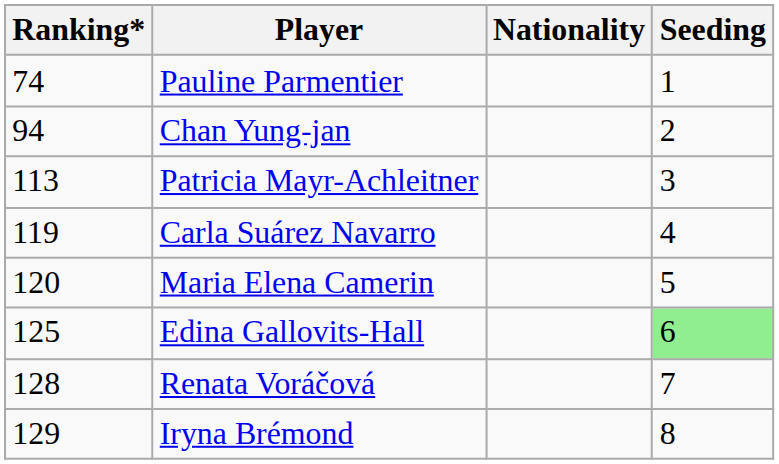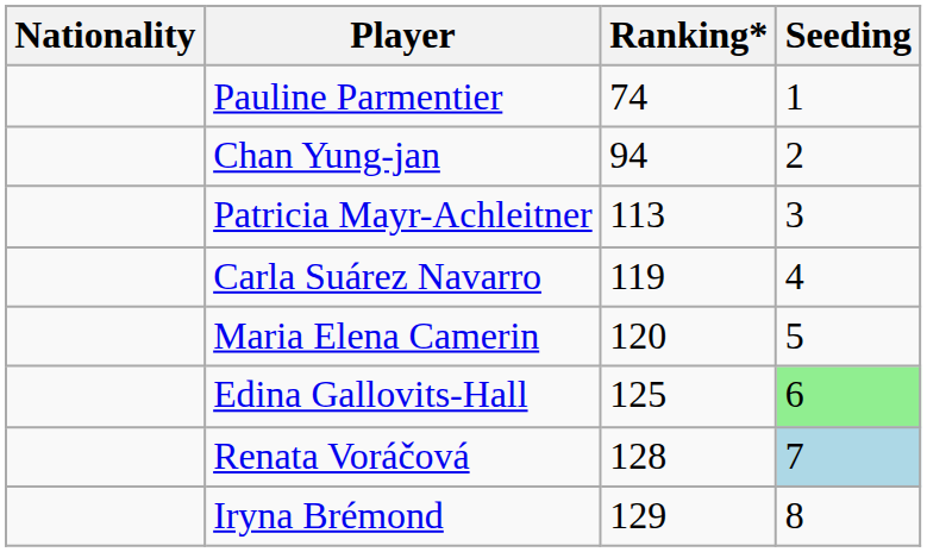 <table class="wikitable" border="1">
 <tr>
+<th>Nationality</th>
+<th>Player</th>
 <th>Ranking*</th>
-<th>Player</th>
-<th>Nationality</th>
 <th>Seeding</th>
 </tr>
 <tr>
+<td></td>
+<td><a href='#'>Pauline Parmentier</a></td>
 <td>74</td>
-<td><a href='#'>Pauline Parmentier</a></td>
-<td></td>
 <td>1</td>
 </tr>
 <tr>
+<td></td>
+<td><a href='#'>Chan Yung-jan</a></td>
 <td>94</td>
-<td><a href='#'>Chan Yung-jan</a></td>
-<td></td>
 <td>2</td>
 </tr>
 <tr>
+<td></td>
+<td><a href='#'>Patricia Mayr-Achleitner</a></td>
 <td>113</td>
-<td><a href='#'>Patricia Mayr-Achleitner</a></td>
-<td></td>
 <td>3</td>
 </tr>
 <tr>
+<td></td>
+<td><a href='#'>Carla Suárez Navarro</a></td>
 <td>119</td>
-<td><a href='#'>Carla Suárez Navarro</a></td>
-<td></td>
 <td>4</td>
 </tr>
 <tr>
+<td></td>
+<td><a href='#'>Maria Elena Camerin</a></td>
 <td>120</td>
-<td><a href='#'>Maria Elena Camerin</a></td>
-<td></td>
 <td>5</td>
 </tr>
 <tr>
+<td></td>
+<td><a href='#'>Edina Gallovits-Hall</a></td>
 <td>125</td>
-<td><a href='#'>Edina Gallovits-Hall</a></td>
-<td></td>
 <td style="background: lightgreen;">6</td>
 </tr>
 <tr>
+<td></td>
+<td><a href='#'>Renata Voráčová</a></td>
 <td>128</td>
-<td><a href='#'>Renata Voráčová</a></td>
-<td></td>
-<td>7</td>
+<td style="background: lightblue;">7</td>
 </tr>
 <tr>
+<td></td>
+<td><a href='#'>Iryna Brémond</a></td>
 <td>129</td>
-<td><a href='#'>Iryna Brémond</a></td>
-<td></td>
 <td>8</td>
 </tr>
 </table>
